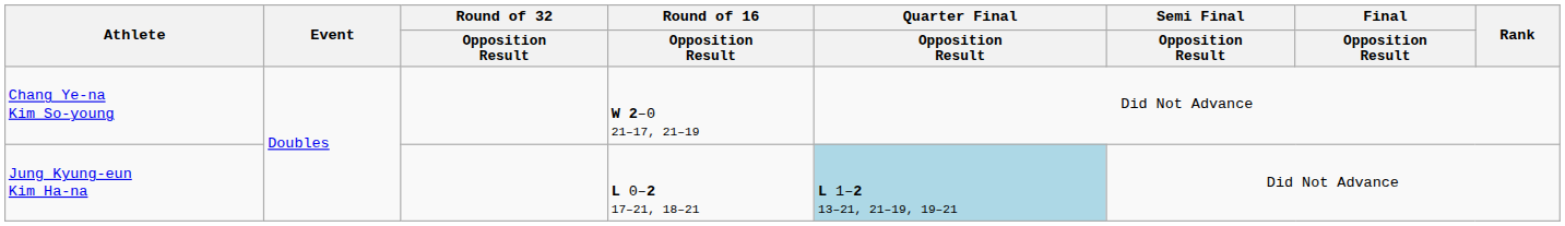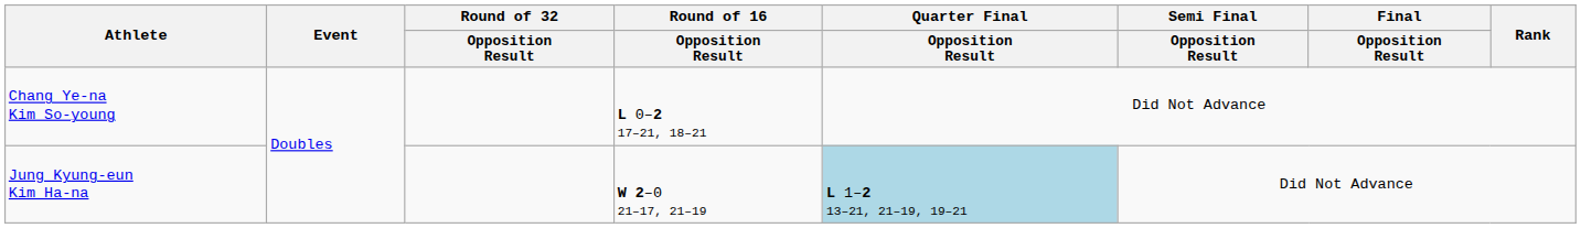 <table class="wikitable" width="98%" style="text-align:left; font-size:90%">
 <tr>
 <th rowspan=2>Athlete</th>
 <th rowspan=2>Event</th>
 <th>Round of 32</th>
 <th>Round of 16</th>
 <th>Quarter Final</th>
 <th>Semi Final</th>
 <th>Final</th>
 <th rowspan=2>Rank</th>
 </tr>
 <tr style="font-size:95%">
 <th>Opposition<br>Result</th>
 <th>Opposition<br>Result</th>
 <th>Opposition<br>Result</th>
 <th>Opposition<br>Result</th>
 <th>Opposition<br>Result</th>
 </tr>
 <tr>
 <td><a href='#'>Chang Ye-na</a><br><a href='#'>Kim So-young</a></td>
 <td rowspan=2><a href='#'>Doubles</a></td>
 <td></td>
-<td><br><br><strong>W</strong> <strong>2</strong>–0<br><small>21–17, 21–19</small></td>
+<td><br><br><strong>L</strong> 0–<strong>2</strong><br><small>17–21, 18–21</small></td>
 <td colspan=4 align="center">Did Not Advance</td>
 </tr>
 <tr>
 <td><a href='#'>Jung Kyung-eun</a><br><a href='#'>Kim Ha-na</a></td>
 <td></td>
-<td><br><br><strong>L</strong> 0–<strong>2</strong><br><small>17–21, 18–21</small></td>
+<td><br><br><strong>W</strong> <strong>2</strong>–0<br><small>21–17, 21–19</small></td>
 <td style="background: lightblue;"><br><br><strong>L</strong> 1–<strong>2</strong><br><small>13–21, 21–19, 19–21</small></td>
 <td colspan=3 align="center">Did Not Advance</td>
 </tr>
 </table>
